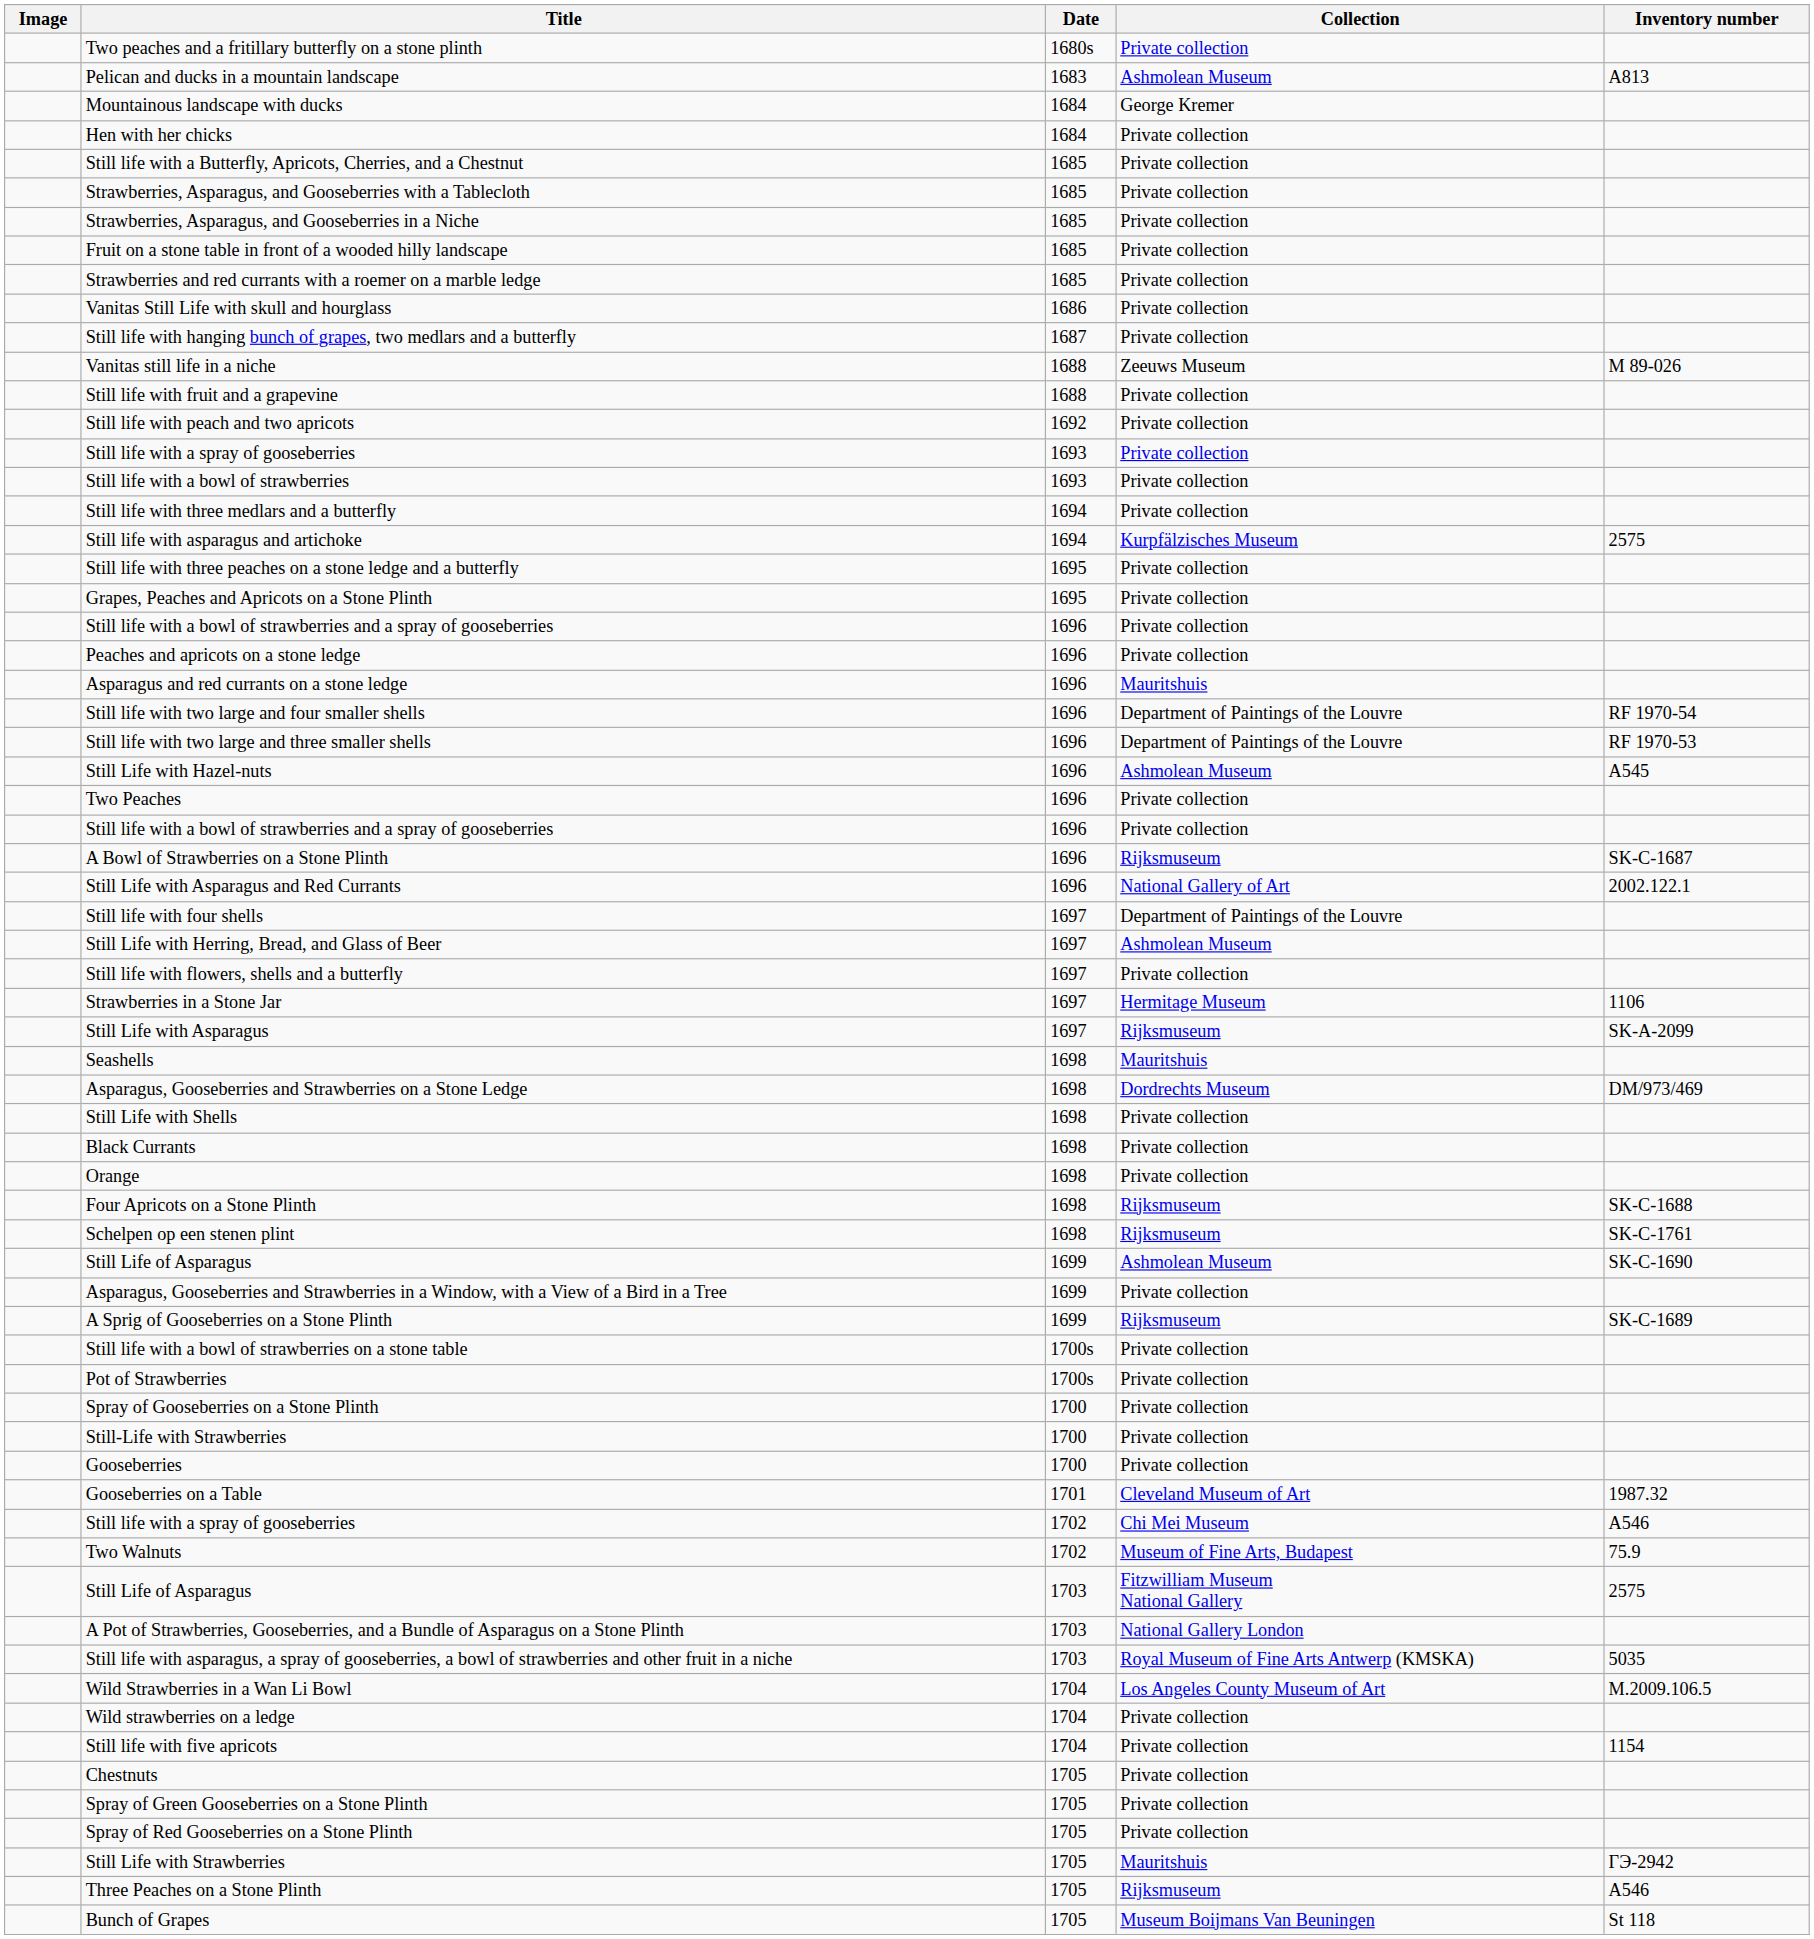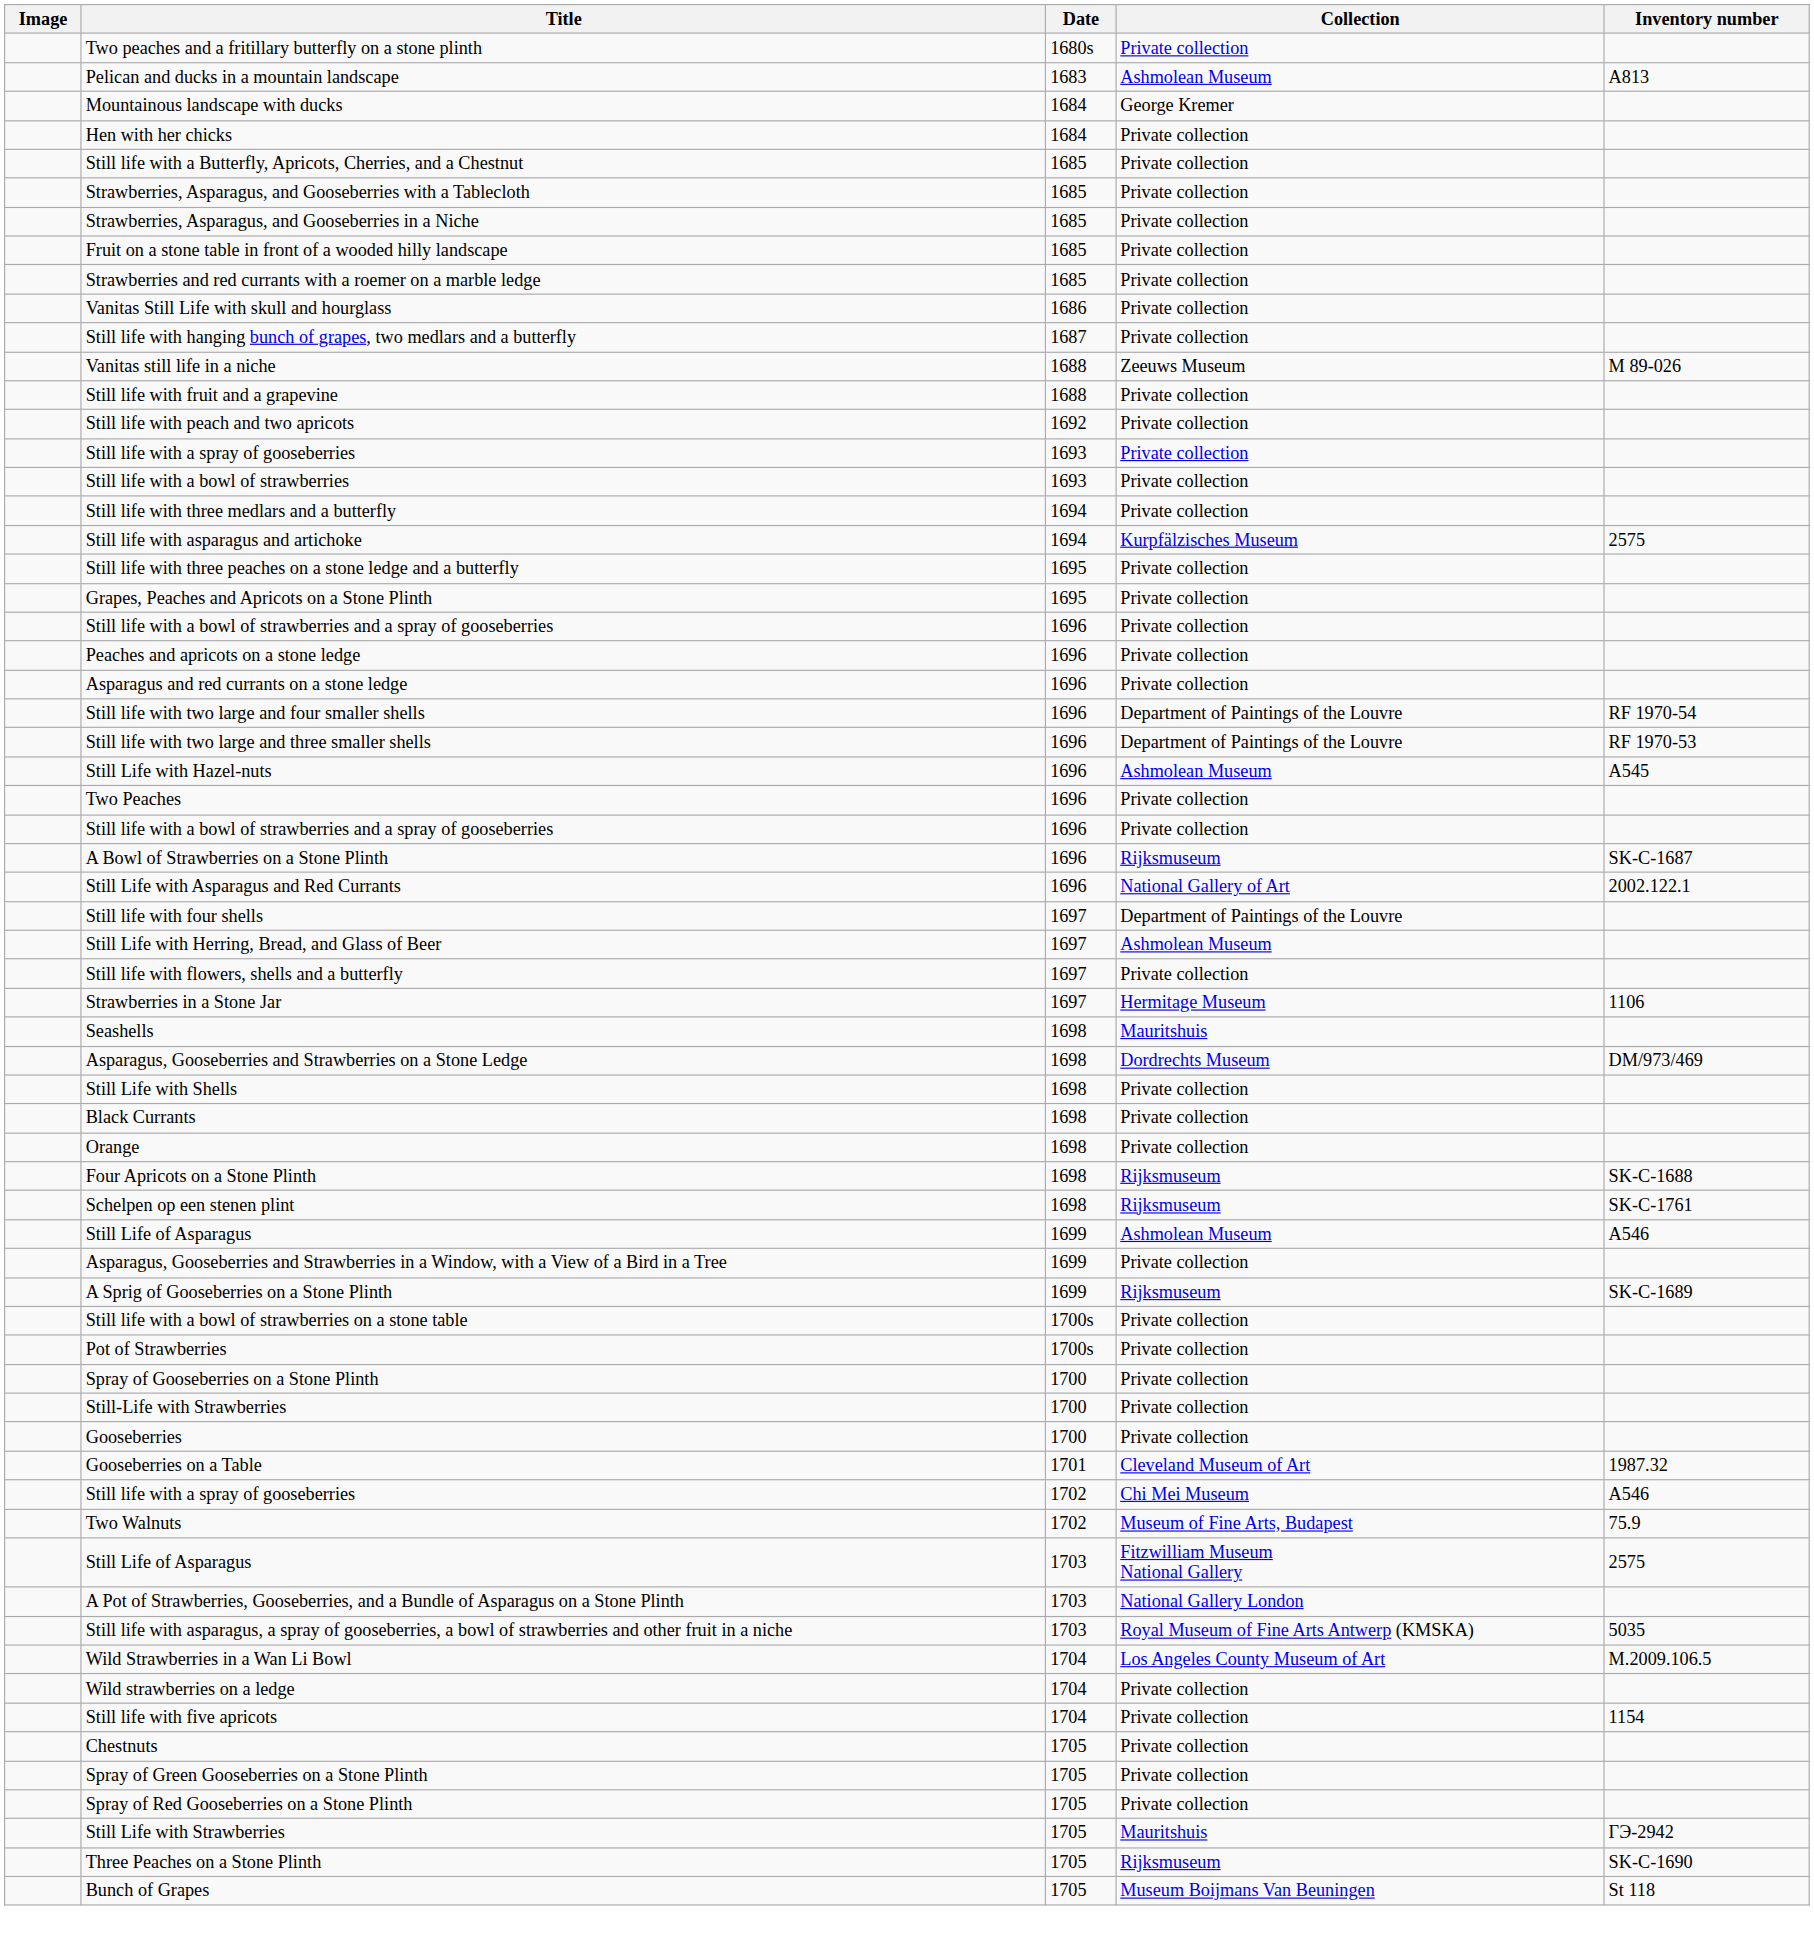 <table class='wikitable sortable' style='width:100%'>
 <tr>
 <th>Image</th>
 <th>Title</th>
 <th>Date</th>
 <th>Collection</th>
 <th>Inventory number</th>
 </tr>
 <tr>
 <td></td>
 <td>Two peaches and a fritillary butterfly on a stone plinth</td>
 <td>1680s</td>
 <td><a href='#'>Private collection</a></td>
 <td></td>
 </tr>
 <tr>
 <td></td>
 <td>Pelican and ducks in a mountain landscape</td>
 <td>1683</td>
 <td><a href='#'>Ashmolean Museum</a></td>
 <td>A813</td>
 </tr>
 <tr>
 <td></td>
 <td>Mountainous landscape with ducks</td>
 <td>1684</td>
 <td>George Kremer</td>
 <td></td>
 </tr>
 <tr>
 <td></td>
 <td>Hen with her chicks</td>
 <td>1684</td>
 <td>Private collection</td>
 <td></td>
 </tr>
 <tr>
 <td></td>
 <td>Still life with a Butterfly, Apricots, Cherries, and a Chestnut</td>
 <td>1685</td>
 <td>Private collection</td>
 <td></td>
 </tr>
 <tr>
 <td></td>
 <td>Strawberries, Asparagus, and Gooseberries with a Tablecloth</td>
 <td>1685</td>
 <td>Private collection</td>
 <td></td>
 </tr>
 <tr>
 <td></td>
 <td>Strawberries, Asparagus, and Gooseberries in a Niche</td>
 <td>1685</td>
 <td>Private collection</td>
 <td></td>
 </tr>
 <tr>
 <td></td>
 <td>Fruit on a stone table in front of a wooded hilly landscape</td>
 <td>1685</td>
 <td>Private collection</td>
 <td></td>
 </tr>
 <tr>
 <td></td>
 <td>Strawberries and red currants with a roemer on a marble ledge</td>
 <td>1685</td>
 <td>Private collection</td>
 <td></td>
 </tr>
 <tr>
 <td></td>
 <td>Vanitas Still Life with skull and hourglass</td>
 <td>1686</td>
 <td>Private collection</td>
 <td></td>
 </tr>
 <tr>
 <td></td>
 <td>Still life with hanging <a href='#'>bunch of grapes</a>, two medlars and a butterfly</td>
 <td>1687</td>
 <td>Private collection</td>
 <td></td>
 </tr>
 <tr>
 <td></td>
 <td>Vanitas still life in a niche</td>
 <td>1688</td>
 <td>Zeeuws Museum</td>
 <td>M 89-026</td>
 </tr>
 <tr>
 <td></td>
 <td>Still life with fruit and a grapevine</td>
 <td>1688</td>
 <td>Private collection</td>
 <td></td>
 </tr>
 <tr>
 <td></td>
 <td>Still life with peach and two apricots</td>
 <td>1692</td>
 <td>Private collection</td>
 <td></td>
 </tr>
 <tr>
 <td></td>
 <td>Still life with a spray of gooseberries</td>
 <td>1693</td>
 <td><a href='#'>Private collection</a></td>
 <td></td>
 </tr>
 <tr>
 <td></td>
 <td>Still life with a bowl of strawberries</td>
 <td>1693</td>
 <td>Private collection</td>
 <td></td>
 </tr>
 <tr>
 <td></td>
 <td>Still life with three medlars and a butterfly</td>
 <td>1694</td>
 <td>Private collection</td>
 <td></td>
 </tr>
 <tr>
 <td></td>
 <td>Still life with asparagus and artichoke</td>
 <td>1694</td>
 <td><a href='#'>Kurpfälzisches Museum</a></td>
 <td>2575</td>
 </tr>
 <tr>
 <td></td>
 <td>Still life with three peaches on a stone ledge and a butterfly</td>
 <td>1695</td>
 <td>Private collection</td>
 <td></td>
 </tr>
 <tr>
 <td></td>
 <td>Grapes, Peaches and Apricots on a Stone Plinth</td>
 <td>1695</td>
 <td>Private collection</td>
 <td></td>
 </tr>
 <tr>
 <td></td>
 <td>Still life with a bowl of strawberries and a spray of gooseberries</td>
 <td>1696</td>
 <td>Private collection</td>
 <td></td>
 </tr>
 <tr>
 <td></td>
 <td>Peaches and apricots on a stone ledge</td>
 <td>1696</td>
 <td>Private collection</td>
 <td></td>
 </tr>
 <tr>
 <td></td>
 <td>Asparagus and red currants on a stone ledge</td>
 <td>1696</td>
-<td><a href='#'>Mauritshuis</a></td>
+<td>Private collection</td>
 <td></td>
 </tr>
 <tr>
 <td></td>
 <td>Still life with two large and four smaller shells</td>
 <td>1696</td>
 <td>Department of Paintings of the Louvre</td>
 <td>RF 1970-54</td>
 </tr>
 <tr>
 <td></td>
 <td>Still life with two large and three smaller shells</td>
 <td>1696</td>
 <td>Department of Paintings of the Louvre</td>
 <td>RF 1970-53</td>
 </tr>
 <tr>
 <td></td>
 <td>Still Life with Hazel-nuts</td>
 <td>1696</td>
 <td><a href='#'>Ashmolean Museum</a></td>
 <td>A545</td>
 </tr>
 <tr>
 <td></td>
 <td>Two Peaches</td>
 <td>1696</td>
 <td>Private collection</td>
 <td></td>
 </tr>
 <tr>
 <td></td>
 <td>Still life with a bowl of strawberries and a spray of gooseberries</td>
 <td>1696</td>
 <td>Private collection</td>
 <td></td>
 </tr>
 <tr>
 <td></td>
 <td>A Bowl of Strawberries on a Stone Plinth</td>
 <td>1696</td>
 <td><a href='#'>Rijksmuseum</a></td>
 <td>SK-C-1687</td>
 </tr>
 <tr>
 <td></td>
 <td>Still Life with Asparagus and Red Currants</td>
 <td>1696</td>
 <td><a href='#'>National Gallery of Art</a></td>
 <td>2002.122.1</td>
 </tr>
 <tr>
 <td></td>
 <td>Still life with four shells</td>
 <td>1697</td>
 <td>Department of Paintings of the Louvre</td>
 <td></td>
 </tr>
 <tr>
 <td></td>
 <td>Still Life with Herring, Bread, and Glass of Beer</td>
 <td>1697</td>
 <td><a href='#'>Ashmolean Museum</a></td>
 <td></td>
 </tr>
 <tr>
 <td></td>
 <td>Still life with flowers, shells and a butterfly</td>
 <td>1697</td>
 <td>Private collection</td>
 <td></td>
 </tr>
 <tr>
 <td></td>
 <td>Strawberries in a Stone Jar</td>
 <td>1697</td>
 <td><a href='#'>Hermitage Museum</a></td>
 <td>1106</td>
 </tr>
 <tr>
 <td></td>
-<td>Still Life with Asparagus</td>
-<td>1697</td>
-<td><a href='#'>Rijksmuseum</a></td>
-<td>SK-A-2099</td>
-</tr>
-<tr>
-<td></td>
 <td>Seashells</td>
 <td>1698</td>
 <td><a href='#'>Mauritshuis</a></td>
 <td></td>
 </tr>
 <tr>
 <td></td>
 <td>Asparagus, Gooseberries and Strawberries on a Stone Ledge</td>
 <td>1698</td>
 <td><a href='#'>Dordrechts Museum</a></td>
 <td>DM/973/469</td>
 </tr>
 <tr>
 <td></td>
 <td>Still Life with Shells</td>
 <td>1698</td>
 <td>Private collection</td>
 <td></td>
 </tr>
 <tr>
 <td></td>
 <td>Black Currants</td>
 <td>1698</td>
 <td>Private collection</td>
 <td></td>
 </tr>
 <tr>
 <td></td>
 <td>Orange</td>
 <td>1698</td>
 <td>Private collection</td>
 <td></td>
 </tr>
 <tr>
 <td></td>
 <td>Four Apricots on a Stone Plinth</td>
 <td>1698</td>
 <td><a href='#'>Rijksmuseum</a></td>
 <td>SK-C-1688</td>
 </tr>
 <tr>
 <td></td>
 <td>Schelpen op een stenen plint</td>
 <td>1698</td>
 <td><a href='#'>Rijksmuseum</a></td>
 <td>SK-C-1761</td>
 </tr>
 <tr>
 <td></td>
 <td>Still Life of Asparagus</td>
 <td>1699</td>
 <td><a href='#'>Ashmolean Museum</a></td>
-<td>SK-C-1690</td>
+<td>A546</td>
 </tr>
 <tr>
 <td></td>
 <td>Asparagus, Gooseberries and Strawberries in a Window, with a View of a Bird in a Tree</td>
 <td>1699</td>
 <td>Private collection</td>
 <td></td>
 </tr>
 <tr>
 <td></td>
 <td>A Sprig of Gooseberries on a Stone Plinth</td>
 <td>1699</td>
 <td><a href='#'>Rijksmuseum</a></td>
 <td>SK-C-1689</td>
 </tr>
 <tr>
 <td></td>
 <td>Still life with a bowl of strawberries on a stone table</td>
 <td>1700s</td>
 <td>Private collection</td>
 <td></td>
 </tr>
 <tr>
 <td></td>
 <td>Pot of Strawberries</td>
 <td>1700s</td>
 <td>Private collection</td>
 <td></td>
 </tr>
 <tr>
 <td></td>
 <td>Spray of Gooseberries on a Stone Plinth</td>
 <td>1700</td>
 <td>Private collection</td>
 <td></td>
 </tr>
 <tr>
 <td></td>
 <td>Still-Life with Strawberries</td>
 <td>1700</td>
 <td>Private collection</td>
 <td></td>
 </tr>
 <tr>
 <td></td>
 <td>Gooseberries</td>
 <td>1700</td>
 <td>Private collection</td>
 <td></td>
 </tr>
 <tr>
 <td></td>
 <td>Gooseberries on a Table</td>
 <td>1701</td>
 <td><a href='#'>Cleveland Museum of Art</a></td>
 <td>1987.32</td>
 </tr>
 <tr>
 <td></td>
 <td>Still life with a spray of gooseberries</td>
 <td>1702</td>
 <td><a href='#'>Chi Mei Museum</a></td>
 <td>A546</td>
 </tr>
 <tr>
 <td></td>
 <td>Two Walnuts</td>
 <td>1702</td>
 <td><a href='#'>Museum of Fine Arts, Budapest</a></td>
 <td>75.9</td>
 </tr>
 <tr>
 <td></td>
 <td>Still Life of Asparagus</td>
 <td>1703</td>
 <td><a href='#'>Fitzwilliam Museum</a><br><a href='#'>National Gallery</a></td>
 <td>2575</td>
 </tr>
 <tr>
 <td></td>
 <td>A Pot of Strawberries, Gooseberries, and a Bundle of Asparagus on a Stone Plinth</td>
 <td>1703</td>
 <td><a href='#'>National Gallery London</a></td>
 <td></td>
 </tr>
 <tr>
 <td></td>
 <td>Still life with asparagus, a spray of gooseberries, a bowl of strawberries and other fruit in a niche</td>
 <td>1703</td>
 <td><a href='#'>Royal Museum of Fine Arts Antwerp</a> (KMSKA)</td>
 <td>5035</td>
 </tr>
 <tr>
 <td></td>
 <td>Wild Strawberries in a Wan Li Bowl</td>
 <td>1704</td>
 <td><a href='#'>Los Angeles County Museum of Art</a></td>
 <td>M.2009.106.5</td>
 </tr>
 <tr>
 <td></td>
 <td>Wild strawberries on a ledge</td>
 <td>1704</td>
 <td>Private collection</td>
 <td></td>
 </tr>
 <tr>
 <td></td>
 <td>Still life with five apricots</td>
 <td>1704</td>
 <td>Private collection</td>
 <td>1154</td>
 </tr>
 <tr>
 <td></td>
 <td>Chestnuts</td>
 <td>1705</td>
 <td>Private collection</td>
 <td></td>
 </tr>
 <tr>
 <td></td>
 <td>Spray of Green Gooseberries on a Stone Plinth</td>
 <td>1705</td>
 <td>Private collection</td>
 <td></td>
 </tr>
 <tr>
 <td></td>
 <td>Spray of Red Gooseberries on a Stone Plinth</td>
 <td>1705</td>
 <td>Private collection</td>
 <td></td>
 </tr>
 <tr>
 <td></td>
 <td>Still Life with Strawberries</td>
 <td>1705</td>
 <td><a href='#'>Mauritshuis</a></td>
 <td>ГЭ-2942</td>
 </tr>
 <tr>
 <td></td>
 <td>Three Peaches on a Stone Plinth</td>
 <td>1705</td>
 <td><a href='#'>Rijksmuseum</a></td>
-<td>A546</td>
+<td>SK-C-1690</td>
 </tr>
 <tr>
 <td></td>
 <td>Bunch of Grapes</td>
 <td>1705</td>
 <td><a href='#'>Museum Boijmans Van Beuningen</a></td>
 <td>St 118</td>
 </tr>
 </table>
